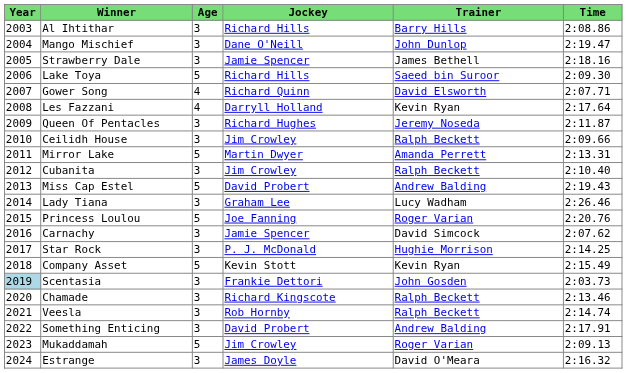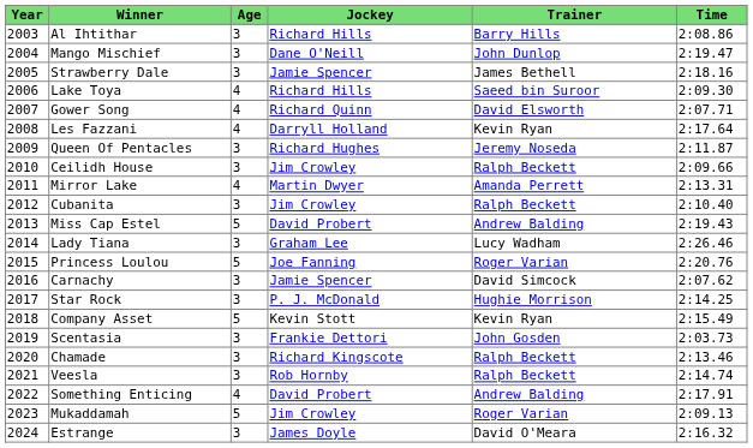 <table class = "sortable" | border="1" style="border-collapse: collapse; font-size:90%">
 <tr bgcolor="#77dd77" align="center">
 <th style="width:36px"><strong>Year</strong></th>
 <th style="width:160px"><strong>Winner</strong></th>
 <th style="width:30px"><strong>Age</strong></th>
 <th style="width:180px"><strong>Jockey</strong></th>
 <th style="width:180px"><strong>Trainer</strong></th>
 <th style="width:60px"><strong>Time</strong></th>
 </tr>
 <tr>
 <td>2003</td>
 <td>Al Ihtithar</td>
 <td>3</td>
 <td><a href='#'>Richard Hills</a></td>
 <td><a href='#'>Barry Hills</a></td>
 <td>2:08.86</td>
 </tr>
 <tr>
 <td>2004</td>
 <td>Mango Mischief</td>
 <td>3</td>
 <td><a href='#'>Dane O'Neill</a></td>
 <td><a href='#'>John Dunlop</a></td>
 <td>2:19.47</td>
 </tr>
 <tr>
 <td>2005</td>
 <td>Strawberry Dale</td>
 <td>3</td>
 <td><a href='#'>Jamie Spencer</a></td>
 <td>James Bethell</td>
 <td>2:18.16</td>
 </tr>
 <tr>
 <td>2006</td>
 <td>Lake Toya</td>
-<td>5</td>
+<td>4</td>
 <td><a href='#'>Richard Hills</a></td>
 <td><a href='#'>Saeed bin Suroor</a></td>
 <td>2:09.30</td>
 </tr>
 <tr>
 <td>2007</td>
 <td>Gower Song</td>
 <td>4</td>
 <td><a href='#'>Richard Quinn</a></td>
 <td><a href='#'>David Elsworth</a></td>
 <td>2:07.71</td>
 </tr>
 <tr>
 <td>2008</td>
 <td>Les Fazzani</td>
 <td>4</td>
 <td><a href='#'>Darryll Holland</a></td>
 <td>Kevin Ryan</td>
 <td>2:17.64</td>
 </tr>
 <tr>
 <td>2009</td>
 <td>Queen Of Pentacles</td>
 <td>3</td>
 <td><a href='#'>Richard Hughes</a></td>
 <td><a href='#'>Jeremy Noseda</a></td>
 <td>2:11.87</td>
 </tr>
 <tr>
 <td>2010</td>
 <td>Ceilidh House</td>
 <td>3</td>
 <td><a href='#'>Jim Crowley</a></td>
 <td><a href='#'>Ralph Beckett</a></td>
 <td>2:09.66</td>
 </tr>
 <tr>
 <td>2011</td>
 <td>Mirror Lake</td>
-<td>5</td>
+<td>4</td>
 <td><a href='#'>Martin Dwyer</a></td>
 <td><a href='#'>Amanda Perrett</a></td>
 <td>2:13.31</td>
 </tr>
 <tr>
 <td>2012</td>
 <td>Cubanita</td>
 <td>3</td>
 <td><a href='#'>Jim Crowley</a></td>
 <td><a href='#'>Ralph Beckett</a></td>
 <td>2:10.40</td>
 </tr>
 <tr>
 <td>2013</td>
 <td>Miss Cap Estel</td>
 <td>5</td>
 <td><a href='#'>David Probert</a></td>
 <td><a href='#'>Andrew Balding</a></td>
 <td>2:19.43</td>
 </tr>
 <tr>
 <td>2014</td>
 <td>Lady Tiana</td>
 <td>3</td>
 <td><a href='#'>Graham Lee</a></td>
 <td>Lucy Wadham</td>
 <td>2:26.46</td>
 </tr>
 <tr>
 <td>2015</td>
 <td>Princess Loulou</td>
 <td>5</td>
 <td><a href='#'>Joe Fanning</a></td>
 <td><a href='#'>Roger Varian</a></td>
 <td>2:20.76</td>
 </tr>
 <tr>
 <td>2016</td>
 <td>Carnachy</td>
 <td>3</td>
 <td><a href='#'>Jamie Spencer</a></td>
 <td>David Simcock</td>
 <td>2:07.62</td>
 </tr>
 <tr>
 <td>2017</td>
 <td>Star Rock</td>
 <td>3</td>
 <td><a href='#'>P. J. McDonald</a></td>
 <td><a href='#'>Hughie Morrison</a></td>
 <td>2:14.25</td>
 </tr>
 <tr>
 <td>2018</td>
 <td>Company Asset</td>
 <td>5</td>
 <td>Kevin Stott</td>
 <td>Kevin Ryan</td>
 <td>2:15.49</td>
 </tr>
 <tr>
-<td style="background: lightblue;">2019</td>
+<td>2019</td>
 <td>Scentasia</td>
 <td>3</td>
 <td><a href='#'>Frankie Dettori</a></td>
 <td><a href='#'>John Gosden</a></td>
 <td>2:03.73</td>
 </tr>
 <tr>
 <td>2020</td>
 <td>Chamade</td>
 <td>3</td>
 <td><a href='#'>Richard Kingscote</a></td>
 <td><a href='#'>Ralph Beckett</a></td>
 <td>2:13.46</td>
 </tr>
 <tr>
 <td>2021</td>
 <td>Veesla</td>
 <td>3</td>
 <td><a href='#'>Rob Hornby</a></td>
 <td><a href='#'>Ralph Beckett</a></td>
 <td>2:14.74</td>
 </tr>
 <tr>
 <td>2022</td>
 <td>Something Enticing</td>
-<td>3</td>
+<td>4</td>
 <td><a href='#'>David Probert</a></td>
 <td><a href='#'>Andrew Balding</a></td>
 <td>2:17.91</td>
 </tr>
 <tr>
 <td>2023</td>
 <td>Mukaddamah</td>
 <td>5</td>
 <td><a href='#'>Jim Crowley</a></td>
 <td><a href='#'>Roger Varian</a></td>
 <td>2:09.13</td>
 </tr>
 <tr>
 <td>2024</td>
 <td>Estrange</td>
 <td>3</td>
 <td><a href='#'>James Doyle</a></td>
 <td>David O'Meara</td>
 <td>2:16.32</td>
 </tr>
 </table>
